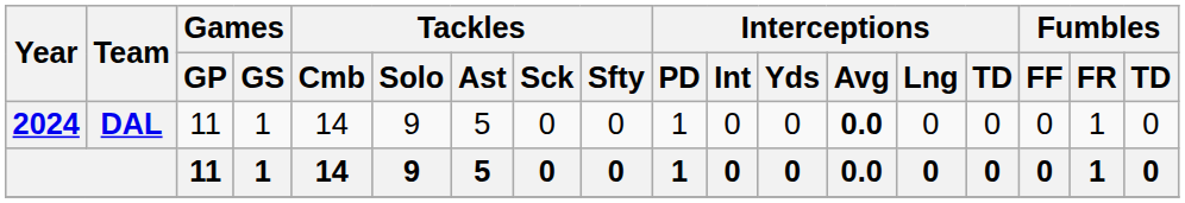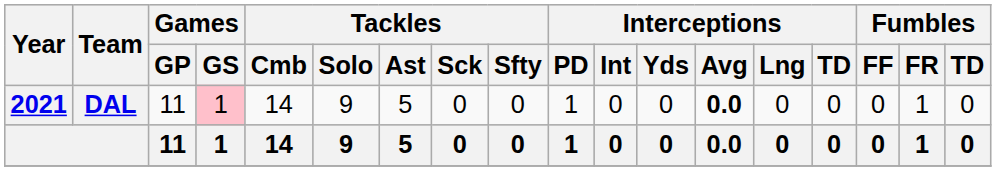 <table class="wikitable" style="text-align:center;">
 <tr>
 <th rowspan="2">Year</th>
 <th rowspan="2">Team</th>
 <th colspan="2">Games</th>
 <th colspan="5">Tackles</th>
 <th colspan="6">Interceptions</th>
 <th colspan="3">Fumbles</th>
 </tr>
 <tr>
 <th>GP</th>
 <th>GS</th>
 <th>Cmb</th>
 <th>Solo</th>
 <th>Ast</th>
 <th>Sck</th>
 <th>Sfty</th>
 <th>PD</th>
 <th>Int</th>
 <th>Yds</th>
 <th>Avg</th>
 <th>Lng</th>
 <th>TD</th>
 <th>FF</th>
 <th>FR</th>
 <th>TD</th>
 </tr>
 <tr>
-<th><a href='#'>2024</a></th>
+<th><a href='#'>2021</a></th>
 <th><a href='#'>DAL</a></th>
 <td>11</td>
-<td>1</td>
+<td style="background: pink;">1</td>
 <td>14</td>
 <td>9</td>
 <td>5</td>
 <td>0</td>
 <td>0</td>
 <td>1</td>
 <td>0</td>
 <td>0</td>
 <td><strong>0.0</strong></td>
 <td>0</td>
 <td>0</td>
 <td>0</td>
 <td>1</td>
 <td>0</td>
 </tr>
 <tr>
 <th colspan="2"></th>
 <th>11</th>
 <th>1</th>
 <th>14</th>
 <th>9</th>
 <th>5</th>
 <th>0</th>
 <th>0</th>
 <th>1</th>
 <th>0</th>
 <th>0</th>
 <th>0.0</th>
 <th>0</th>
 <th>0</th>
 <th>0</th>
 <th>1</th>
 <th>0</th>
 </tr>
 <tr>
 </tr>
 </table>
